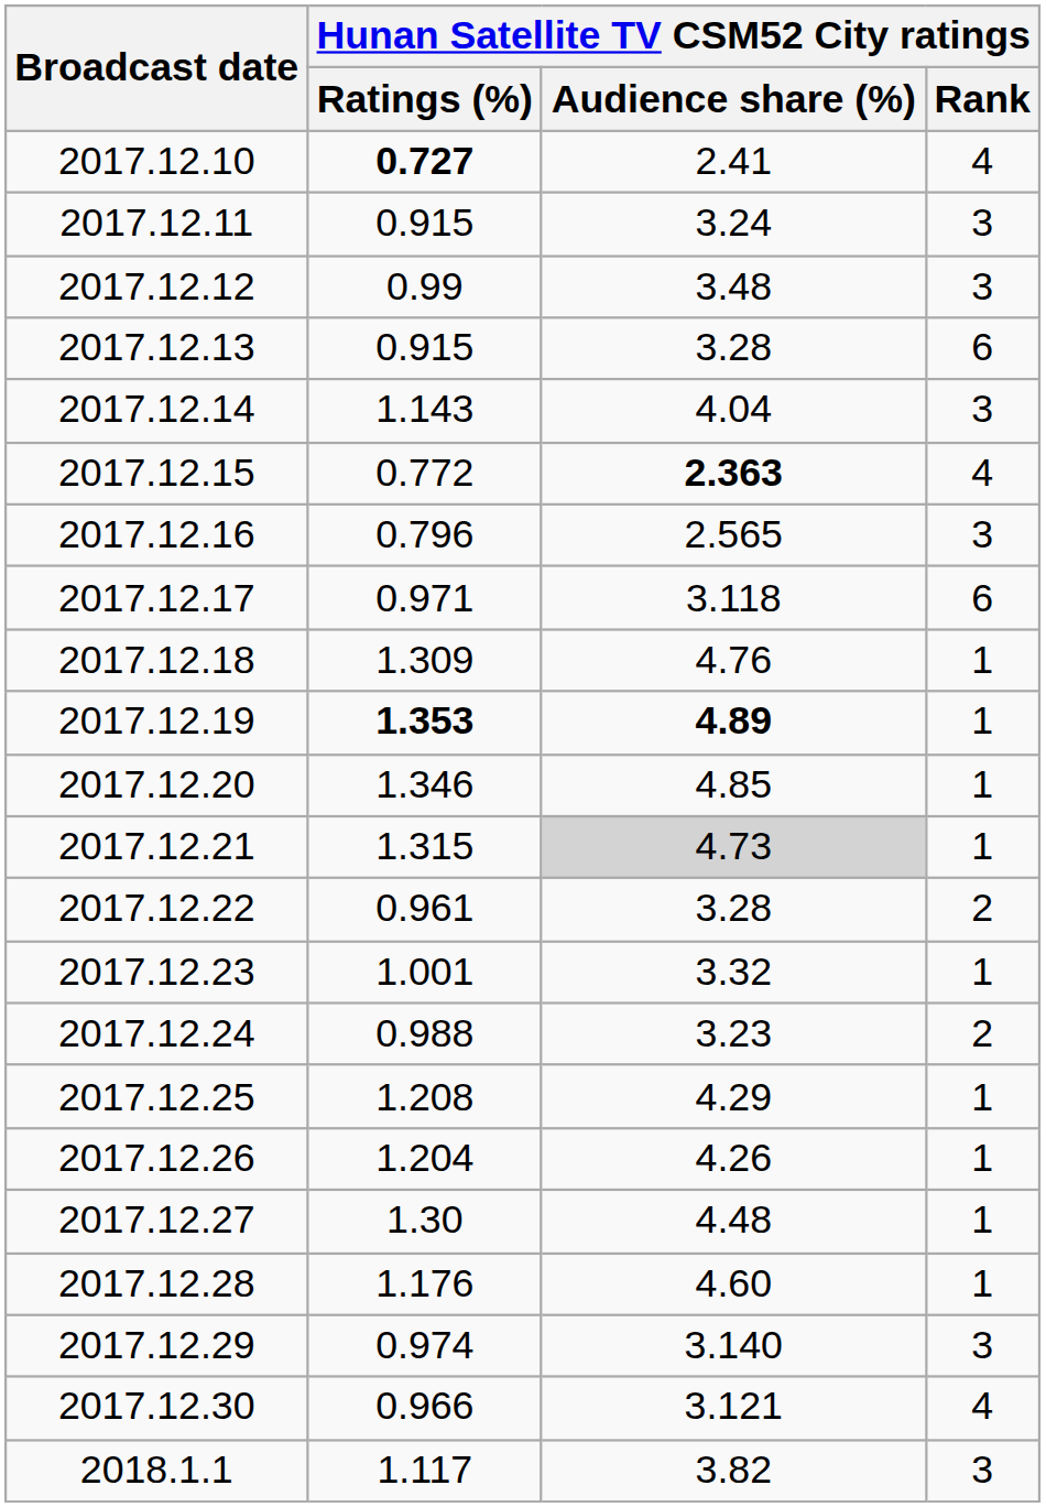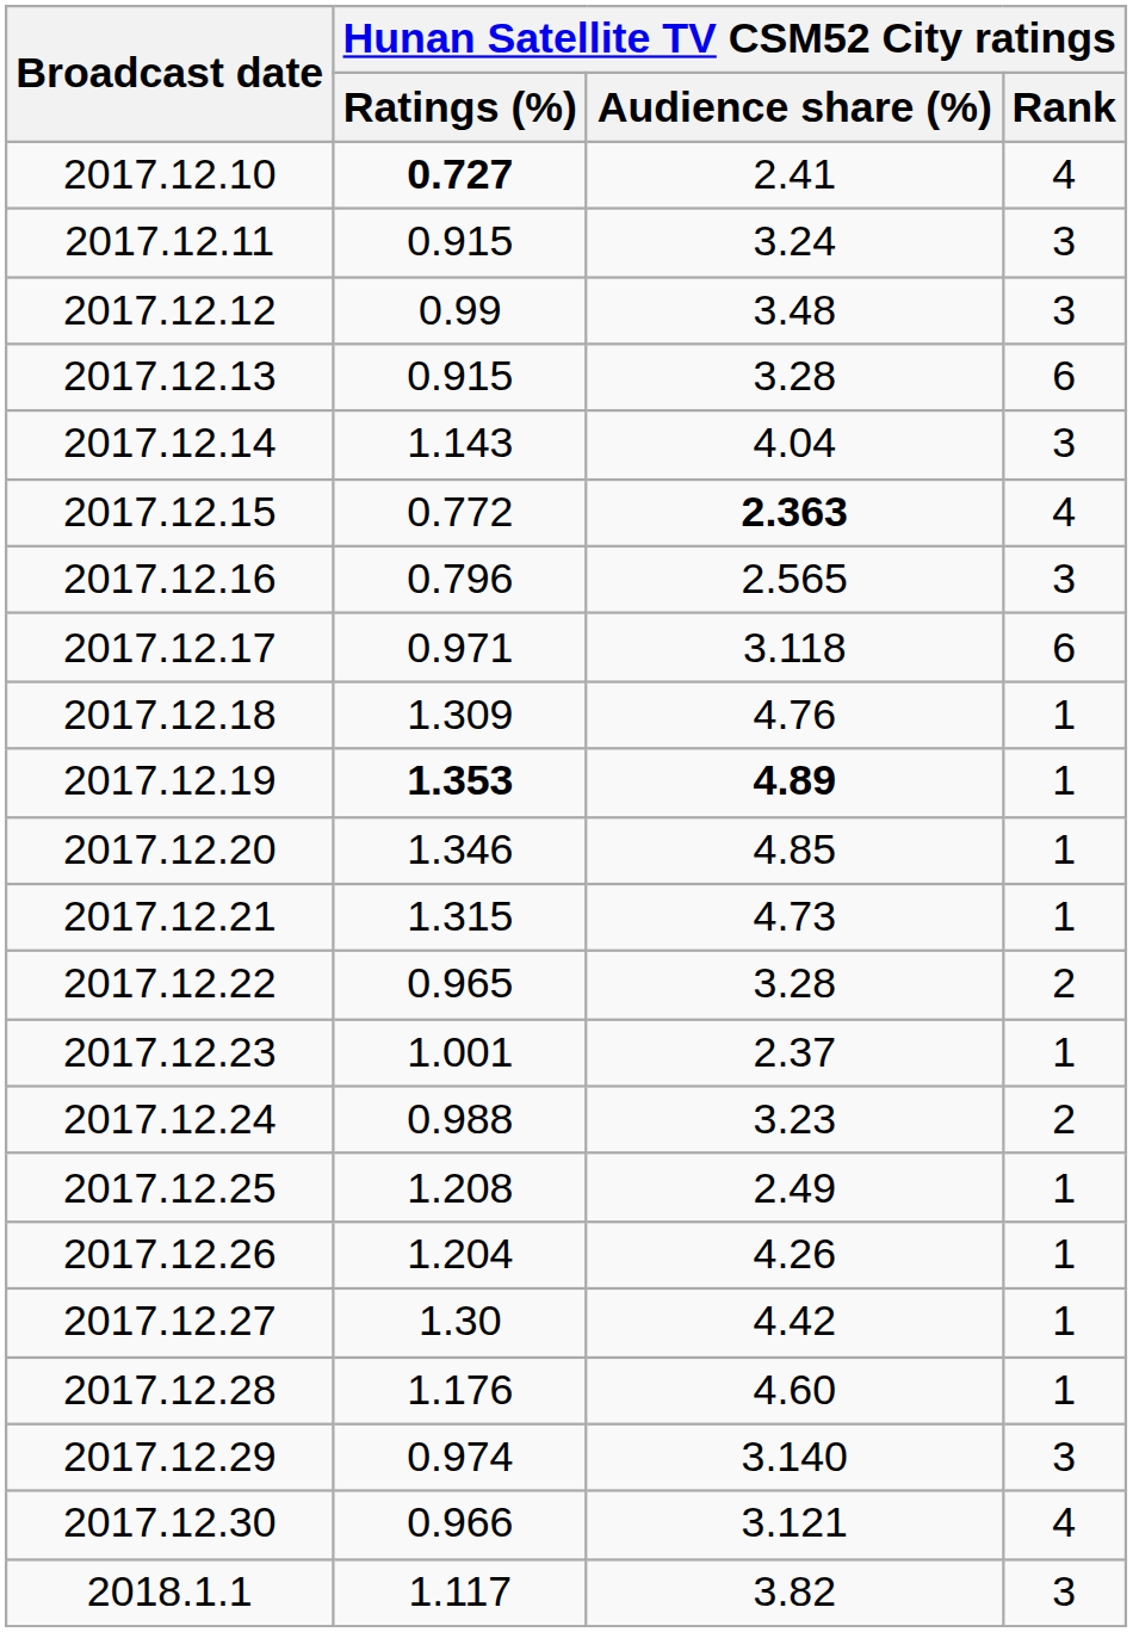 <table class="wikitable sortable mw-collapsed jquery-tablesorter" style="text-align:center">
 <tr>
 <th rowspan="2">Broadcast date</th>
 <th colspan="3" rowspan="1"><a href='#'>Hunan Satellite TV</a> CSM52 City ratings</th>
 </tr>
 <tr>
 <th>Ratings (%)</th>
 <th>Audience share (%)</th>
 <th>Rank</th>
 </tr>
 <tr>
 <td>2017.12.10</td>
 <td><strong><span>0.727</span></strong></td>
 <td>2.41</td>
 <td>4</td>
 </tr>
 <tr>
 <td>2017.12.11</td>
 <td>0.915</td>
 <td>3.24</td>
 <td>3</td>
 </tr>
 <tr>
 <td>2017.12.12</td>
 <td>0.99</td>
 <td>3.48</td>
 <td>3</td>
 </tr>
 <tr>
 <td>2017.12.13</td>
 <td>0.915</td>
 <td>3.28</td>
 <td>6</td>
 </tr>
 <tr>
 <td>2017.12.14</td>
 <td>1.143</td>
 <td>4.04</td>
 <td>3</td>
 </tr>
 <tr>
 <td>2017.12.15</td>
 <td>0.772</td>
 <td><strong><span>2.363</span></strong></td>
 <td>4</td>
 </tr>
 <tr>
 <td>2017.12.16</td>
 <td>0.796</td>
 <td>2.565</td>
 <td>3</td>
 </tr>
 <tr>
 <td>2017.12.17</td>
 <td>0.971</td>
 <td>3.118</td>
 <td>6</td>
 </tr>
 <tr>
 <td>2017.12.18</td>
 <td>1.309</td>
 <td>4.76</td>
 <td>1</td>
 </tr>
 <tr>
 <td>2017.12.19</td>
 <td><strong><span>1.353</span></strong></td>
 <td><strong><span>4.89</span></strong></td>
 <td>1</td>
 </tr>
 <tr>
 <td>2017.12.20</td>
 <td>1.346</td>
 <td>4.85</td>
 <td>1</td>
 </tr>
 <tr>
 <td>2017.12.21</td>
 <td>1.315</td>
-<td style="background: lightgrey;">4.73</td>
+<td>4.73</td>
 <td>1</td>
 </tr>
 <tr>
 <td>2017.12.22</td>
-<td>0.961</td>
+<td>0.965</td>
 <td>3.28</td>
 <td>2</td>
 </tr>
 <tr>
 <td>2017.12.23</td>
 <td>1.001</td>
-<td>3.32</td>
+<td>2.37</td>
 <td>1</td>
 </tr>
 <tr>
 <td>2017.12.24</td>
 <td>0.988</td>
 <td>3.23</td>
 <td>2</td>
 </tr>
 <tr>
 <td>2017.12.25</td>
 <td>1.208</td>
-<td>4.29</td>
+<td>2.49</td>
 <td>1</td>
 </tr>
 <tr>
 <td>2017.12.26</td>
 <td>1.204</td>
 <td>4.26</td>
 <td>1</td>
 </tr>
 <tr>
 <td>2017.12.27</td>
 <td>1.30</td>
-<td>4.48</td>
+<td>4.42</td>
 <td>1</td>
 </tr>
 <tr>
 <td>2017.12.28</td>
 <td>1.176</td>
 <td>4.60</td>
 <td>1</td>
 </tr>
 <tr>
 <td>2017.12.29</td>
 <td>0.974</td>
 <td>3.140</td>
 <td>3</td>
 </tr>
 <tr>
 <td>2017.12.30</td>
 <td>0.966</td>
 <td>3.121</td>
 <td>4</td>
 </tr>
 <tr>
 <td>2018.1.1</td>
 <td>1.117</td>
 <td>3.82</td>
 <td>3</td>
 </tr>
 </table>
